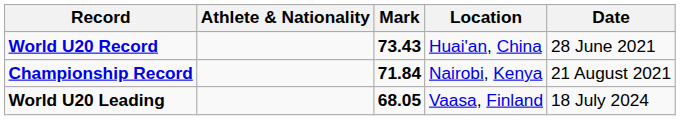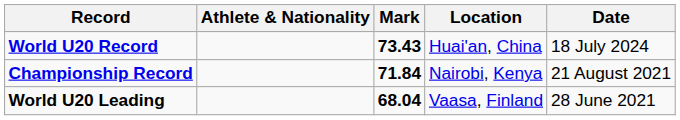 <table class="wikitable">
 <tr>
 <th>Record</th>
 <th>Athlete & Nationality</th>
 <th>Mark</th>
 <th>Location</th>
 <th>Date</th>
 </tr>
 <tr>
 <td><strong><a href='#'>World U20 Record</a></strong></td>
 <td></td>
 <td><strong>73.43</strong></td>
 <td><a href='#'>Huai'an</a>, <a href='#'>China</a></td>
-<td>28 June 2021</td>
+<td>18 July 2024</td>
 </tr>
 <tr>
 <td><strong><a href='#'>Championship Record</a></strong></td>
 <td></td>
 <td><strong>71.84</strong></td>
 <td><a href='#'>Nairobi</a>, <a href='#'>Kenya</a></td>
 <td>21 August 2021</td>
 </tr>
 <tr>
 <td><strong>World U20 Leading</strong></td>
 <td></td>
-<td><strong>68.05</strong></td>
+<td><strong>68.04</strong></td>
 <td><a href='#'>Vaasa</a>, <a href='#'>Finland</a></td>
-<td>18 July 2024</td>
+<td>28 June 2021</td>
 </tr>
 </table>
